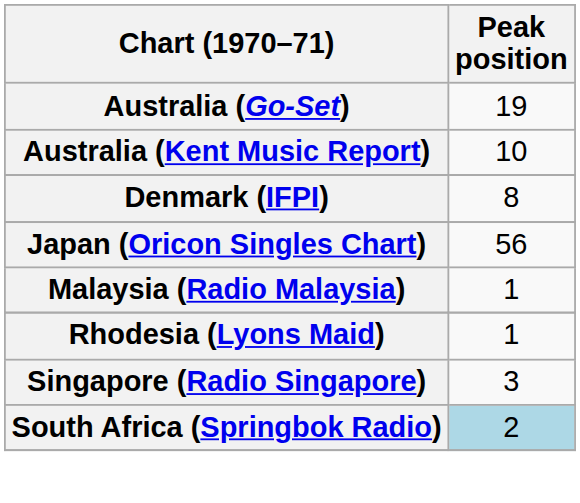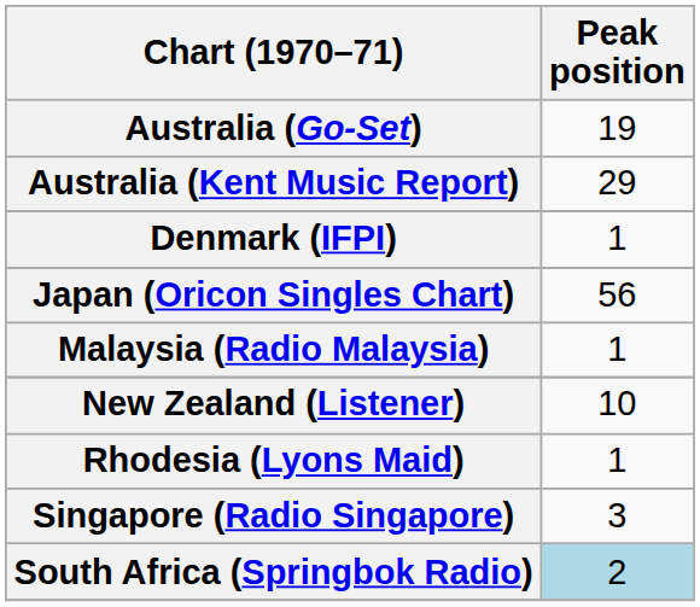 <table class="wikitable sortable plainrowheaders" style="text-align:center">
 <tr>
 <th>Chart (1970–71)</th>
 <th>Peak<br>position</th>
 </tr>
 <tr>
 <th scope="row">Australia (<em><a href='#'>Go-Set</a></em>)</th>
 <td>19</td>
 </tr>
 <tr>
 <th scope="row">Australia (<a href='#'>Kent Music Report</a>)</th>
-<td>10</td>
+<td>29</td>
 </tr>
 <tr>
 </tr>
 <tr>
 </tr>
 <tr>
 </tr>
 <tr>
 <th scope="row">Denmark (<a href='#'>IFPI</a>)</th>
-<td>8</td>
+<td>1</td>
 </tr>
 <tr>
 </tr>
 <tr>
 </tr>
 <tr>
 <th scope="row">Japan (<a href='#'>Oricon Singles Chart</a>)</th>
 <td>56</td>
 </tr>
 <tr>
 <th scope="row">Malaysia (<a href='#'>Radio Malaysia</a>)</th>
 <td>1</td>
 </tr>
 <tr>
 </tr>
 <tr>
 </tr>
 <tr>
+<th scope="row">New Zealand (<a href='#'>Listener</a>)</th>
+<td>10</td>
+</tr>
+<tr>
 <th scope="row">Rhodesia (<a href='#'>Lyons Maid</a>)</th>
 <td>1</td>
 </tr>
 <tr>
 <th scope="row">Singapore (<a href='#'>Radio Singapore</a>)</th>
 <td>3</td>
 </tr>
 <tr>
 <th scope="row">South Africa (<a href='#'>Springbok Radio</a>)</th>
 <td style="background: lightblue;">2</td>
 </tr>
 <tr>
 </tr>
 </table>
